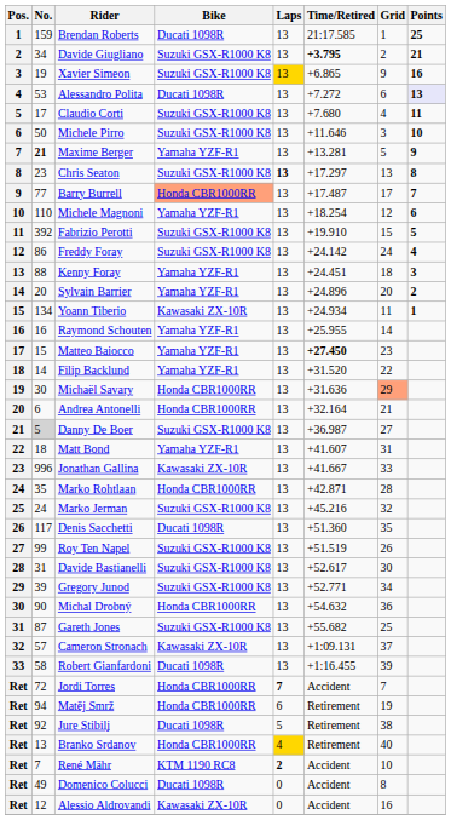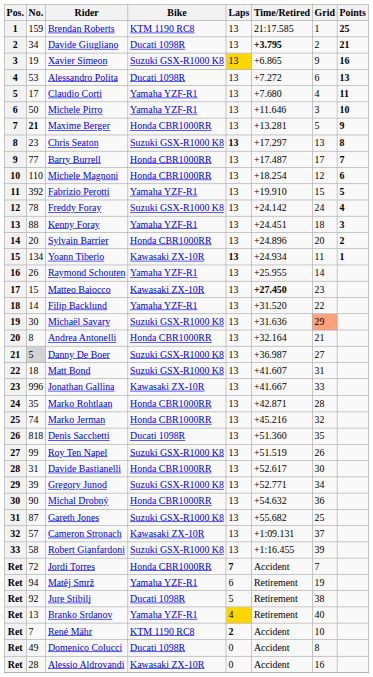 <table class="wikitable" style="font-size: 95%;">
 <tr>
 <th>Pos.</th>
 <th>No.</th>
 <th>Rider</th>
 <th>Bike</th>
 <th>Laps</th>
 <th>Time/Retired</th>
 <th>Grid</th>
 <th>Points</th>
 </tr>
 <tr>
 <th>1</th>
 <td>159</td>
 <td> <a href='#'>Brendan Roberts</a></td>
-<td><a href='#'>Ducati 1098R</a></td>
+<td><a href='#'>KTM 1190 RC8</a></td>
 <td>13</td>
 <td>21:17.585</td>
 <td>1</td>
 <td><strong>25</strong></td>
 </tr>
 <tr>
 <th>2</th>
 <td>34</td>
 <td> <a href='#'>Davide Giugliano</a></td>
-<td><a href='#'>Suzuki GSX-R1000 K8</a></td>
+<td><a href='#'>Ducati 1098R</a></td>
 <td>13</td>
 <td><strong>+3.795</strong></td>
 <td>2</td>
 <td><strong>21</strong></td>
 </tr>
 <tr>
 <th>3</th>
 <td>19</td>
 <td> <a href='#'>Xavier Simeon</a></td>
 <td><a href='#'>Suzuki GSX-R1000 K8</a></td>
 <td style="background: gold;">13</td>
 <td>+6.865</td>
 <td>9</td>
 <td><strong>16</strong></td>
 </tr>
 <tr>
 <th>4</th>
 <td>53</td>
 <td> <a href='#'>Alessandro Polita</a></td>
 <td><a href='#'>Ducati 1098R</a></td>
 <td>13</td>
 <td>+7.272</td>
 <td>6</td>
-<td style="background: lavender;"><strong>13</strong></td>
+<td><strong>13</strong></td>
 </tr>
 <tr>
 <th>5</th>
 <td>17</td>
 <td> <a href='#'>Claudio Corti</a></td>
-<td><a href='#'>Suzuki GSX-R1000 K8</a></td>
+<td><a href='#'>Yamaha YZF-R1</a></td>
 <td>13</td>
 <td>+7.680</td>
 <td>4</td>
 <td><strong>11</strong></td>
 </tr>
 <tr>
 <th>6</th>
 <td>50</td>
 <td> <a href='#'>Michele Pirro</a></td>
-<td><a href='#'>Suzuki GSX-R1000 K8</a></td>
+<td><a href='#'>Yamaha YZF-R1</a></td>
 <td>13</td>
 <td>+11.646</td>
 <td>3</td>
 <td><strong>10</strong></td>
 </tr>
 <tr>
 <th>7</th>
 <td><strong>21</strong></td>
 <td> <a href='#'>Maxime Berger</a></td>
-<td><a href='#'>Yamaha YZF-R1</a></td>
+<td><a href='#'>Honda CBR1000RR</a></td>
 <td>13</td>
 <td>+13.281</td>
 <td>5</td>
 <td><strong>9</strong></td>
 </tr>
 <tr>
 <th>8</th>
 <td>23</td>
 <td> <a href='#'>Chris Seaton</a></td>
 <td><a href='#'>Suzuki GSX-R1000 K8</a></td>
 <td><strong>13</strong></td>
 <td>+17.297</td>
 <td>13</td>
 <td><strong>8</strong></td>
 </tr>
 <tr>
 <th>9</th>
 <td>77</td>
 <td> <a href='#'>Barry Burrell</a></td>
-<td style="background: lightsalmon;"><a href='#'>Honda CBR1000RR</a></td>
+<td><a href='#'>Honda CBR1000RR</a></td>
 <td>13</td>
 <td>+17.487</td>
 <td>17</td>
 <td><strong>7</strong></td>
 </tr>
 <tr>
 <th>10</th>
 <td>110</td>
 <td> <a href='#'>Michele Magnoni</a></td>
-<td><a href='#'>Yamaha YZF-R1</a></td>
+<td><a href='#'>Honda CBR1000RR</a></td>
 <td>13</td>
 <td>+18.254</td>
 <td>12</td>
 <td><strong>6</strong></td>
 </tr>
 <tr>
 <th>11</th>
 <td>392</td>
 <td> <a href='#'>Fabrizio Perotti</a></td>
-<td><a href='#'>Suzuki GSX-R1000 K8</a></td>
+<td><a href='#'>Yamaha YZF-R1</a></td>
 <td>13</td>
 <td>+19.910</td>
 <td>15</td>
 <td><strong>5</strong></td>
 </tr>
 <tr>
 <th>12</th>
-<td>86</td>
+<td>78</td>
 <td> <a href='#'>Freddy Foray</a></td>
 <td><a href='#'>Suzuki GSX-R1000 K8</a></td>
 <td>13</td>
 <td>+24.142</td>
 <td>24</td>
 <td><strong>4</strong></td>
 </tr>
 <tr>
 <th>13</th>
 <td>88</td>
 <td> <a href='#'>Kenny Foray</a></td>
 <td><a href='#'>Yamaha YZF-R1</a></td>
 <td>13</td>
 <td>+24.451</td>
 <td>18</td>
 <td><strong>3</strong></td>
 </tr>
 <tr>
 <th>14</th>
 <td>20</td>
 <td> <a href='#'>Sylvain Barrier</a></td>
-<td><a href='#'>Yamaha YZF-R1</a></td>
+<td><a href='#'>Honda CBR1000RR</a></td>
 <td>13</td>
 <td>+24.896</td>
 <td>20</td>
 <td><strong>2</strong></td>
 </tr>
 <tr>
 <th>15</th>
 <td>134</td>
 <td> <a href='#'>Yoann Tiberio</a></td>
 <td><a href='#'>Kawasaki ZX-10R</a></td>
-<td>13</td>
+<td><strong>13</strong></td>
 <td>+24.934</td>
 <td>11</td>
 <td><strong>1</strong></td>
 </tr>
 <tr>
 <th>16</th>
-<td>16</td>
+<td>26</td>
 <td> <a href='#'>Raymond Schouten</a></td>
 <td><a href='#'>Yamaha YZF-R1</a></td>
 <td>13</td>
 <td>+25.955</td>
 <td>14</td>
 <td></td>
 </tr>
 <tr>
 <th>17</th>
 <td>15</td>
 <td> <a href='#'>Matteo Baiocco</a></td>
-<td><a href='#'>Yamaha YZF-R1</a></td>
+<td><a href='#'>Kawasaki ZX-10R</a></td>
 <td>13</td>
 <td><strong>+27.450</strong></td>
 <td>23</td>
 <td></td>
 </tr>
 <tr>
 <th>18</th>
 <td>14</td>
 <td> <a href='#'>Filip Backlund</a></td>
 <td><a href='#'>Yamaha YZF-R1</a></td>
 <td>13</td>
 <td>+31.520</td>
 <td>22</td>
 <td></td>
 </tr>
 <tr>
 <th>19</th>
 <td>30</td>
 <td> <a href='#'>Michaël Savary</a></td>
-<td><a href='#'>Honda CBR1000RR</a></td>
+<td><a href='#'>Suzuki GSX-R1000 K8</a></td>
 <td>13</td>
 <td>+31.636</td>
 <td style="background: lightsalmon;">29</td>
 <td></td>
 </tr>
 <tr>
 <th>20</th>
-<td>6</td>
+<td>8</td>
 <td> <a href='#'>Andrea Antonelli</a></td>
 <td><a href='#'>Honda CBR1000RR</a></td>
 <td>13</td>
 <td>+32.164</td>
 <td>21</td>
 <td></td>
 </tr>
 <tr>
 <th>21</th>
 <td style="background: lightgrey;">5</td>
 <td> <a href='#'>Danny De Boer</a></td>
 <td><a href='#'>Suzuki GSX-R1000 K8</a></td>
 <td>13</td>
 <td>+36.987</td>
 <td>27</td>
 <td></td>
 </tr>
 <tr>
 <th>22</th>
 <td>18</td>
 <td> <a href='#'>Matt Bond</a></td>
-<td><a href='#'>Yamaha YZF-R1</a></td>
+<td><a href='#'>Suzuki GSX-R1000 K8</a></td>
 <td>13</td>
 <td>+41.607</td>
 <td>31</td>
 <td></td>
 </tr>
 <tr>
 <th>23</th>
 <td>996</td>
 <td> <a href='#'>Jonathan Gallina</a></td>
 <td><a href='#'>Kawasaki ZX-10R</a></td>
 <td>13</td>
 <td>+41.667</td>
 <td>33</td>
 <td></td>
 </tr>
 <tr>
 <th>24</th>
 <td>35</td>
 <td> <a href='#'>Marko Rohtlaan</a></td>
 <td><a href='#'>Honda CBR1000RR</a></td>
 <td>13</td>
 <td>+42.871</td>
 <td>28</td>
 <td></td>
 </tr>
 <tr>
 <th>25</th>
-<td>24</td>
+<td>74</td>
 <td> <a href='#'>Marko Jerman</a></td>
-<td><a href='#'>Suzuki GSX-R1000 K8</a></td>
+<td><a href='#'>Honda CBR1000RR</a></td>
 <td>13</td>
 <td>+45.216</td>
 <td>32</td>
 <td></td>
 </tr>
 <tr>
 <th>26</th>
-<td>117</td>
+<td>818</td>
 <td> <a href='#'>Denis Sacchetti</a></td>
 <td><a href='#'>Ducati 1098R</a></td>
 <td>13</td>
 <td>+51.360</td>
 <td>35</td>
 <td></td>
 </tr>
 <tr>
 <th>27</th>
 <td>99</td>
 <td> <a href='#'>Roy Ten Napel</a></td>
 <td><a href='#'>Suzuki GSX-R1000 K8</a></td>
 <td>13</td>
 <td>+51.519</td>
 <td>26</td>
 <td></td>
 </tr>
 <tr>
 <th>28</th>
 <td>31</td>
 <td> <a href='#'>Davide Bastianelli</a></td>
-<td><a href='#'>Suzuki GSX-R1000 K8</a></td>
+<td><a href='#'>Honda CBR1000RR</a></td>
 <td>13</td>
 <td>+52.617</td>
 <td>30</td>
 <td></td>
 </tr>
 <tr>
 <th>29</th>
 <td>39</td>
 <td> <a href='#'>Gregory Junod</a></td>
 <td><a href='#'>Suzuki GSX-R1000 K8</a></td>
 <td>13</td>
 <td>+52.771</td>
 <td>34</td>
 <td></td>
 </tr>
 <tr>
 <th>30</th>
 <td>90</td>
 <td> <a href='#'>Michal Drobný</a></td>
 <td><a href='#'>Honda CBR1000RR</a></td>
 <td>13</td>
 <td>+54.632</td>
 <td>36</td>
 <td></td>
 </tr>
 <tr>
 <th>31</th>
 <td>87</td>
 <td> <a href='#'>Gareth Jones</a></td>
 <td><a href='#'>Suzuki GSX-R1000 K8</a></td>
 <td>13</td>
 <td>+55.682</td>
 <td>25</td>
 <td></td>
 </tr>
 <tr>
 <th>32</th>
 <td>57</td>
 <td> <a href='#'>Cameron Stronach</a></td>
 <td><a href='#'>Kawasaki ZX-10R</a></td>
 <td>13</td>
 <td>+1:09.131</td>
 <td>37</td>
 <td></td>
 </tr>
 <tr>
 <th>33</th>
 <td>58</td>
 <td> <a href='#'>Robert Gianfardoni</a></td>
-<td><a href='#'>Ducati 1098R</a></td>
+<td><a href='#'>Suzuki GSX-R1000 K8</a></td>
 <td>13</td>
 <td>+1:16.455</td>
 <td>39</td>
 <td></td>
 </tr>
 <tr>
 <th>Ret</th>
 <td>72</td>
 <td> <a href='#'>Jordi Torres</a></td>
 <td><a href='#'>Honda CBR1000RR</a></td>
 <td><strong>7</strong></td>
 <td>Accident</td>
 <td>7</td>
 <td></td>
 </tr>
 <tr>
 <th>Ret</th>
 <td>94</td>
 <td> <a href='#'>Matěj Smrž</a></td>
-<td><a href='#'>Honda CBR1000RR</a></td>
+<td><a href='#'>Yamaha YZF-R1</a></td>
 <td>6</td>
 <td>Retirement</td>
 <td>19</td>
 <td></td>
 </tr>
 <tr>
 <th>Ret</th>
 <td>92</td>
 <td> <a href='#'>Jure Stibilj</a></td>
 <td><a href='#'>Ducati 1098R</a></td>
 <td>5</td>
 <td>Retirement</td>
 <td>38</td>
 <td></td>
 </tr>
 <tr>
 <th>Ret</th>
 <td>13</td>
 <td> <a href='#'>Branko Srdanov</a></td>
-<td><a href='#'>Honda CBR1000RR</a></td>
+<td><a href='#'>Yamaha YZF-R1</a></td>
 <td style="background: gold;">4</td>
 <td>Retirement</td>
 <td>40</td>
 <td></td>
 </tr>
 <tr>
 <th>Ret</th>
 <td>7</td>
 <td> <a href='#'>René Mähr</a></td>
 <td><a href='#'>KTM 1190 RC8</a></td>
 <td><strong>2</strong></td>
 <td>Accident</td>
 <td>10</td>
 <td></td>
 </tr>
 <tr>
 <th>Ret</th>
 <td>49</td>
 <td> <a href='#'>Domenico Colucci</a></td>
 <td><a href='#'>Ducati 1098R</a></td>
 <td>0</td>
 <td>Accident</td>
 <td>8</td>
 <td></td>
 </tr>
 <tr>
 <th>Ret</th>
-<td>12</td>
+<td>28</td>
 <td> <a href='#'>Alessio Aldrovandi</a></td>
 <td><a href='#'>Kawasaki ZX-10R</a></td>
 <td>0</td>
 <td>Accident</td>
 <td>16</td>
 <td></td>
 </tr>
 <tr>
 </tr>
 </table>
